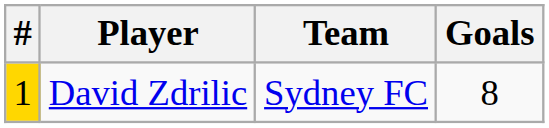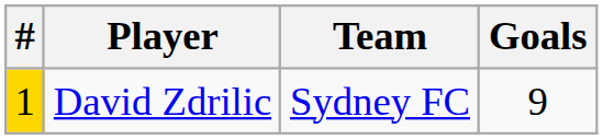 <table class="wikitable" style="text-align: center;">
 <tr>
 <th>#</th>
 <th>Player</th>
 <th>Team</th>
 <th>Goals</th>
 </tr>
 <tr>
 <td rowspan="1" style="background: gold;">1</td>
 <td align="left"> <a href='#'>David Zdrilic</a></td>
 <td align="left"> <a href='#'>Sydney FC</a></td>
-<td rowspan="1">8</td>
+<td rowspan="1">9</td>
 </tr>
 </table>
